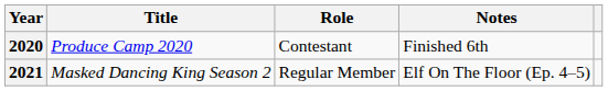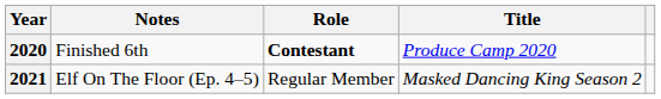 <table class="wikitable plainrowheaders">
 <tr>
 <th scope="col">Year</th>
+<th scope="col">Notes</th>
+<th scope="col">Role</th>
 <th scope="col">Title</th>
-<th scope="col">Role</th>
-<th scope="col">Notes</th>
 <th scope="col"></th>
 </tr>
 <tr>
 <th scope="row">2020</th>
+<td>Finished 6th</td>
+<td><strong>Contestant</strong></td>
 <td><em><a href='#'>Produce Camp 2020</a></em></td>
-<td>Contestant</td>
-<td>Finished 6th</td>
 <td style="text-align:center"></td>
 </tr>
 <tr>
 <th scope="row">2021</th>
+<td>Elf On The Floor (Ep. 4–5)</td>
+<td>Regular Member</td>
 <td><em>Masked Dancing King Season 2</em></td>
-<td>Regular Member</td>
-<td>Elf On The Floor (Ep. 4–5)</td>
 <td style="text-align:center"></td>
 </tr>
 </table>
